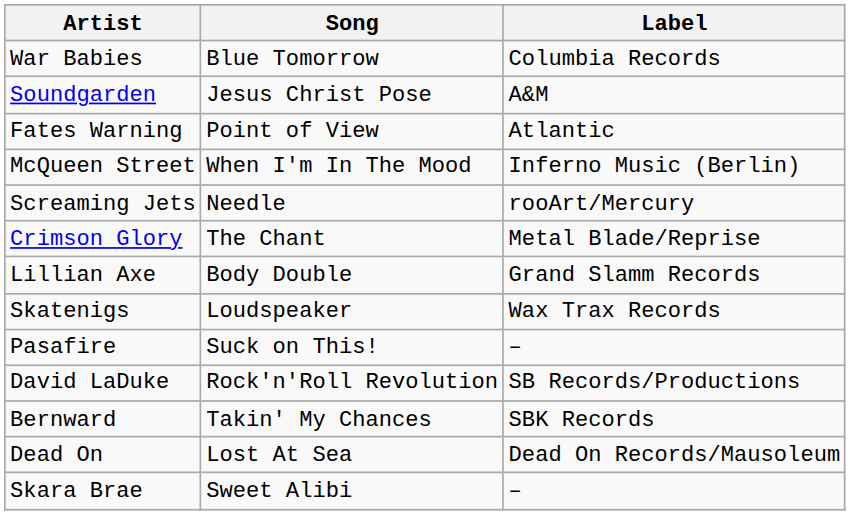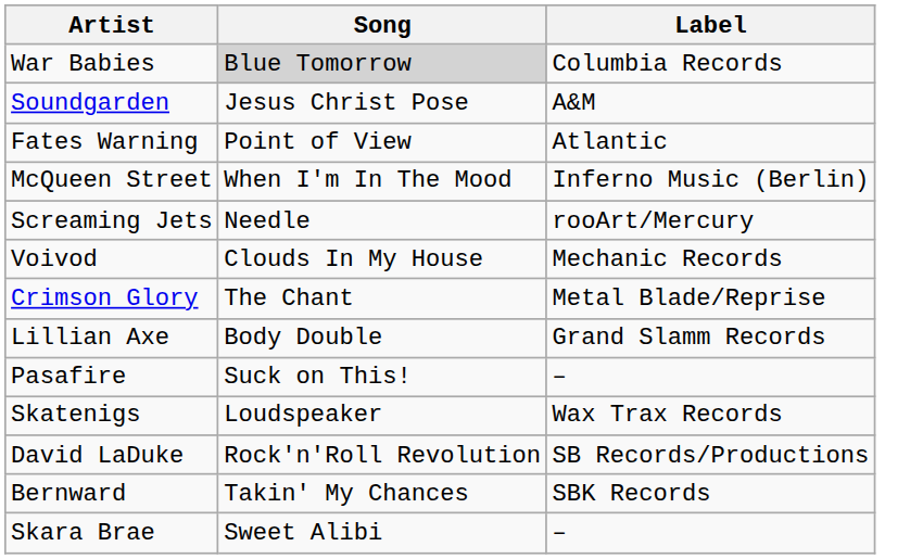 <table class="wikitable">
 <tr>
 <th>Artist</th>
 <th>Song</th>
 <th>Label</th>
 </tr>
 <tr>
 <td>War Babies</td>
-<td>Blue Tomorrow</td>
+<td style="background: lightgrey;">Blue Tomorrow</td>
 <td>Columbia Records</td>
 </tr>
 <tr>
 <td><a href='#'>Soundgarden</a></td>
 <td>Jesus Christ Pose</td>
 <td>A&M</td>
 </tr>
 <tr>
 <td>Fates Warning</td>
 <td>Point of View</td>
 <td>Atlantic</td>
 </tr>
 <tr>
 <td>McQueen Street</td>
 <td>When I'm In The Mood</td>
 <td>Inferno Music (Berlin)</td>
 </tr>
 <tr>
 <td>Screaming Jets</td>
 <td>Needle</td>
 <td>rooArt/Mercury</td>
 </tr>
 <tr>
+<td>Voivod</td>
+<td>Clouds In My House</td>
+<td>Mechanic Records</td>
+</tr>
+<tr>
 <td><a href='#'>Crimson Glory</a></td>
 <td>The Chant</td>
 <td>Metal Blade/Reprise</td>
 </tr>
 <tr>
 <td>Lillian Axe</td>
 <td>Body Double</td>
 <td>Grand Slamm Records</td>
 </tr>
 <tr>
+<td>Pasafire</td>
+<td>Suck on This!</td>
+<td>–</td>
+</tr>
+<tr>
 <td>Skatenigs</td>
 <td>Loudspeaker</td>
 <td>Wax Trax Records</td>
-</tr>
-<tr>
-<td>Pasafire</td>
-<td>Suck on This!</td>
-<td>–</td>
 </tr>
 <tr>
 <td>David LaDuke</td>
 <td>Rock'n'Roll Revolution</td>
 <td>SB Records/Productions</td>
 </tr>
 <tr>
 <td>Bernward</td>
 <td>Takin' My Chances</td>
 <td>SBK Records</td>
 </tr>
 <tr>
-<td>Dead On</td>
-<td>Lost At Sea</td>
-<td>Dead On Records/Mausoleum</td>
-</tr>
-<tr>
 <td>Skara Brae</td>
 <td>Sweet Alibi</td>
 <td>–</td>
 </tr>
 </table>
